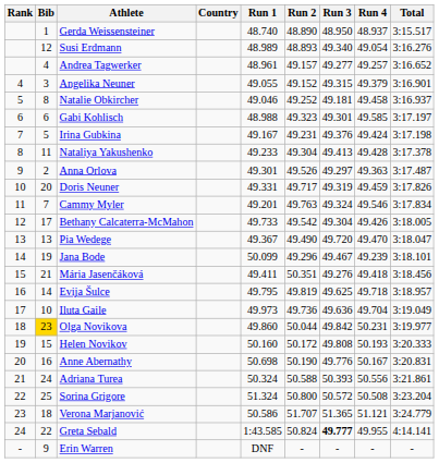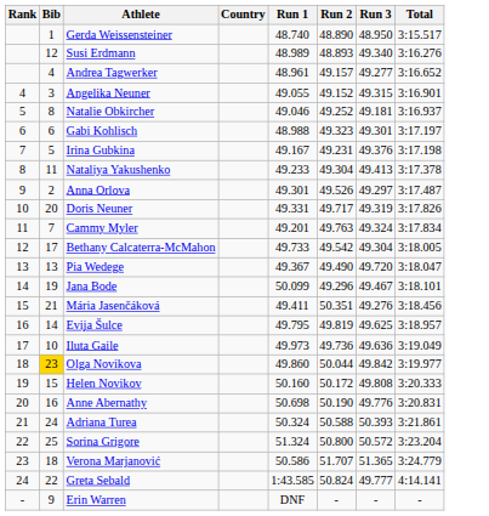 <table class="wikitable sortable" style="text-align:center">
 <tr>
 <th>Rank</th>
 <th>Bib</th>
 <th>Athlete</th>
 <th>Country</th>
 <th>Run 1</th>
 <th>Run 2</th>
 <th>Run 3</th>
-<th>Run 4</th>
 <th>Total</th>
 </tr>
 <tr>
 <td></td>
 <td>1</td>
 <td align=left><a href='#'>Gerda Weissensteiner</a></td>
 <td align=left></td>
 <td>48.740</td>
 <td>48.890</td>
 <td>48.950</td>
-<td>48.937</td>
 <td>3:15.517</td>
 </tr>
 <tr>
 <td></td>
 <td>12</td>
 <td align=left><a href='#'>Susi Erdmann</a></td>
 <td align=left></td>
 <td>48.989</td>
 <td>48.893</td>
 <td>49.340</td>
-<td>49.054</td>
 <td>3:16.276</td>
 </tr>
 <tr>
 <td></td>
 <td>4</td>
 <td align=left><a href='#'>Andrea Tagwerker</a></td>
 <td align=left></td>
 <td>48.961</td>
 <td>49.157</td>
 <td>49.277</td>
-<td>49.257</td>
 <td>3:16.652</td>
 </tr>
 <tr>
 <td>4</td>
 <td>3</td>
 <td align=left><a href='#'>Angelika Neuner</a></td>
 <td align=left></td>
 <td>49.055</td>
 <td>49.152</td>
 <td>49.315</td>
-<td>49.379</td>
 <td>3:16.901</td>
 </tr>
 <tr>
 <td>5</td>
 <td>8</td>
 <td align=left><a href='#'>Natalie Obkircher</a></td>
 <td align=left></td>
 <td>49.046</td>
 <td>49.252</td>
 <td>49.181</td>
-<td>49.458</td>
 <td>3:16.937</td>
 </tr>
 <tr>
 <td>6</td>
 <td>6</td>
 <td align=left><a href='#'>Gabi Kohlisch</a></td>
 <td align=left></td>
 <td>48.988</td>
 <td>49.323</td>
 <td>49.301</td>
-<td>49.585</td>
 <td>3:17.197</td>
 </tr>
 <tr>
 <td>7</td>
 <td>5</td>
 <td align=left><a href='#'>Irina Gubkina</a></td>
 <td align=left></td>
 <td>49.167</td>
 <td>49.231</td>
 <td>49.376</td>
-<td>49.424</td>
 <td>3:17.198</td>
 </tr>
 <tr>
 <td>8</td>
 <td>11</td>
 <td align=left><a href='#'>Nataliya Yakushenko</a></td>
 <td align=left></td>
 <td>49.233</td>
 <td>49.304</td>
 <td>49.413</td>
-<td>49.428</td>
 <td>3:17.378</td>
 </tr>
 <tr>
 <td>9</td>
 <td>2</td>
 <td align=left><a href='#'>Anna Orlova</a></td>
 <td align=left></td>
 <td>49.301</td>
 <td>49.526</td>
 <td>49.297</td>
-<td>49.363</td>
 <td>3:17.487</td>
 </tr>
 <tr>
 <td>10</td>
 <td>20</td>
 <td align=left><a href='#'>Doris Neuner</a></td>
 <td align=left></td>
 <td>49.331</td>
 <td>49.717</td>
 <td>49.319</td>
-<td>49.459</td>
 <td>3:17.826</td>
 </tr>
 <tr>
 <td>11</td>
 <td>7</td>
 <td align=left><a href='#'>Cammy Myler</a></td>
 <td align=left></td>
 <td>49.201</td>
 <td>49.763</td>
 <td>49.324</td>
-<td>49.546</td>
 <td>3:17.834</td>
 </tr>
 <tr>
 <td>12</td>
 <td>17</td>
 <td align=left><a href='#'>Bethany Calcaterra-McMahon</a></td>
 <td align=left></td>
 <td>49.733</td>
 <td>49.542</td>
 <td>49.304</td>
-<td>49.426</td>
 <td>3:18.005</td>
 </tr>
 <tr>
 <td>13</td>
 <td>13</td>
 <td align=left><a href='#'>Pia Wedege</a></td>
 <td align=left></td>
 <td>49.367</td>
 <td>49.490</td>
 <td>49.720</td>
-<td>49.470</td>
 <td>3:18.047</td>
 </tr>
 <tr>
 <td>14</td>
 <td>19</td>
 <td align=left><a href='#'>Jana Bode</a></td>
 <td align=left></td>
 <td>50.099</td>
 <td>49.296</td>
 <td>49.467</td>
-<td>49.239</td>
 <td>3:18.101</td>
 </tr>
 <tr>
 <td>15</td>
 <td>21</td>
 <td align=left><a href='#'>Mária Jasenčáková</a></td>
 <td align=left></td>
 <td>49.411</td>
 <td>50.351</td>
 <td>49.276</td>
-<td>49.418</td>
 <td>3:18.456</td>
 </tr>
 <tr>
 <td>16</td>
 <td>14</td>
 <td align=left><a href='#'>Evija Šulce</a></td>
 <td align=left></td>
 <td>49.795</td>
 <td>49.819</td>
 <td>49.625</td>
-<td>49.718</td>
 <td>3:18.957</td>
 </tr>
 <tr>
 <td>17</td>
 <td>10</td>
 <td align=left><a href='#'>Iluta Gaile</a></td>
 <td align=left></td>
 <td>49.973</td>
 <td>49.736</td>
 <td>49.636</td>
-<td>49.704</td>
 <td>3:19.049</td>
 </tr>
 <tr>
 <td>18</td>
 <td style="background: gold;">23</td>
 <td align=left><a href='#'>Olga Novikova</a></td>
 <td align=left></td>
 <td>49.860</td>
 <td>50.044</td>
 <td>49.842</td>
-<td>50.231</td>
 <td>3:19.977</td>
 </tr>
 <tr>
 <td>19</td>
 <td>15</td>
 <td align=left><a href='#'>Helen Novikov</a></td>
 <td align=left></td>
 <td>50.160</td>
 <td>50.172</td>
 <td>49.808</td>
-<td>50.193</td>
 <td>3:20.333</td>
 </tr>
 <tr>
 <td>20</td>
 <td>16</td>
 <td align=left><a href='#'>Anne Abernathy</a></td>
 <td align=left></td>
 <td>50.698</td>
 <td>50.190</td>
 <td>49.776</td>
-<td>50.167</td>
 <td>3:20.831</td>
 </tr>
 <tr>
 <td>21</td>
 <td>24</td>
 <td align=left><a href='#'>Adriana Turea</a></td>
 <td align=left></td>
 <td>50.324</td>
 <td>50.588</td>
 <td>50.393</td>
-<td>50.556</td>
 <td>3:21.861</td>
 </tr>
 <tr>
 <td>22</td>
 <td>25</td>
 <td align=left><a href='#'>Sorina Grigore</a></td>
 <td align=left></td>
 <td>51.324</td>
 <td>50.800</td>
 <td>50.572</td>
-<td>50.508</td>
 <td>3:23.204</td>
 </tr>
 <tr>
 <td>23</td>
 <td>18</td>
 <td align=left><a href='#'>Verona Marjanović</a></td>
 <td align=left></td>
 <td>50.586</td>
 <td>51.707</td>
 <td>51.365</td>
-<td>51.121</td>
 <td>3:24.779</td>
 </tr>
 <tr>
 <td>24</td>
 <td>22</td>
 <td align=left><a href='#'>Greta Sebald</a></td>
 <td align=left></td>
 <td>1:43.585</td>
 <td>50.824</td>
-<td><strong>49.777</strong></td>
-<td>49.955</td>
+<td>49.777</td>
 <td>4:14.141</td>
 </tr>
 <tr>
 <td>-</td>
 <td>9</td>
 <td align=left><a href='#'>Erin Warren</a></td>
 <td align=left></td>
 <td>DNF</td>
 <td>-</td>
 <td>-</td>
 <td>-</td>
-<td>-</td>
 </tr>
 </table>
